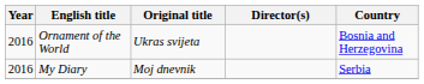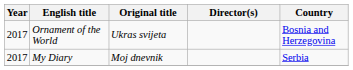 <table class="sortable wikitable" width="85%" cellpadding="5">
 <tr>
 <th width="7%">Year</th>
 <th width="23%">English title</th>
 <th width="23%">Original title</th>
 <th width="27%">Director(s)</th>
 <th width="20%">Country</th>
 </tr>
 <tr>
-<td style="text-align:center;">2016</td>
+<td style="text-align:center;">2017</td>
 <td><em>Ornament of the World</em> </td>
 <td><em>Ukras svijeta</em></td>
 <td></td>
 <td><a href='#'>Bosnia and Herzegovina</a></td>
 </tr>
 <tr>
-<td style="text-align:center;">2016</td>
+<td style="text-align:center;">2017</td>
 <td><em>My Diary</em> </td>
 <td><em>Moj dnevnik</em></td>
 <td></td>
 <td><a href='#'>Serbia</a></td>
 </tr>
 <tr>
 </tr>
 </table>
